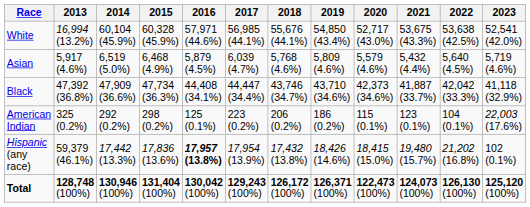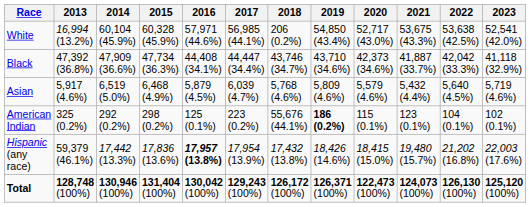 <table class="wikitable sortable" style="font-size:90%">
 <tr>
 <th><a href='#'>Race</a></th>
 <th>2013</th>
 <th>2014</th>
 <th>2015</th>
 <th>2016</th>
 <th>2017</th>
 <th>2018</th>
 <th>2019</th>
 <th>2020</th>
 <th>2021</th>
 <th>2022</th>
 <th>2023</th>
 </tr>
 <tr>
 <td><a href='#'>White</a></td>
 <td><em>16,994</em> (13.2%)</td>
 <td>60,104 (45.9%)</td>
 <td>60,328 (45.9%)</td>
 <td>57,971 (44.6%)</td>
 <td>56,985 (44.1%)</td>
-<td>55,676 (44.1%)</td>
+<td>206 (0.2%)</td>
 <td>54,850 (43.4%)</td>
 <td>52,717 (43.0%)</td>
 <td>53,675 (43.3%)</td>
 <td>53,638 (42.5%)</td>
 <td>52,541 (42.0%)</td>
+</tr>
+<tr>
+<td><a href='#'>Black</a></td>
+<td>47,392 (36.8%)</td>
+<td>47,909 (36.6%)</td>
+<td>47,734 (36.3%)</td>
+<td>44,408 (34.1%)</td>
+<td>44,447 (34.4%)</td>
+<td>43,746 (34.7%)</td>
+<td>43,710 (34.6%)</td>
+<td>42,373 (34.6%)</td>
+<td>41,887 (33.7%)</td>
+<td>42,042 (33.3%)</td>
+<td>41,118 (32.9%)</td>
 </tr>
 <tr>
 <td><a href='#'>Asian</a></td>
 <td>5,917 (4.6%)</td>
 <td>6,519 (5.0%)</td>
 <td>6,468 (4.9%)</td>
 <td>5,879 (4.5%)</td>
 <td>6,039 (4.7%)</td>
 <td>5,768 (4.6%)</td>
 <td>5,809 (4.6%)</td>
 <td>5,579 (4.6%)</td>
 <td>5,432 (4.4%)</td>
 <td>5,640 (4.5%)</td>
 <td>5,719 (4.6%)</td>
 </tr>
 <tr>
-<td><a href='#'>Black</a></td>
-<td>47,392 (36.8%)</td>
-<td>47,909 (36.6%)</td>
-<td>47,734 (36.3%)</td>
-<td>44,408 (34.1%)</td>
-<td>44,447 (34.4%)</td>
-<td>43,746 (34.7%)</td>
-<td>43,710 (34.6%)</td>
-<td>42,373 (34.6%)</td>
-<td>41,887 (33.7%)</td>
-<td>42,042 (33.3%)</td>
-<td>41,118 (32.9%)</td>
-</tr>
-<tr>
 <td><a href='#'>American Indian</a></td>
 <td>325 (0.2%)</td>
 <td>292 (0.2%)</td>
 <td>298 (0.2%)</td>
 <td>125 (0.1%)</td>
 <td>223 (0.2%)</td>
-<td>206 (0.2%)</td>
-<td>186 (0.2%)</td>
+<td>55,676 (44.1%)</td>
+<td><strong>186 (0.2%)</strong></td>
 <td>115 (0.1%)</td>
 <td>123 (0.1%)</td>
 <td>104 (0.1%)</td>
-<td><em>22,003</em> (17.6%)</td>
+<td>102 (0.1%)</td>
 </tr>
 <tr>
 <td><em><a href='#'>Hispanic</a></em> (any race)</td>
 <td>59,379 (46.1%)</td>
 <td><em>17,442</em> (13.3%)</td>
 <td><em>17,836</em> (13.6%)</td>
 <td><strong><em>17,957</em> (13.8%)</strong></td>
 <td><em>17,954</em> (13.9%)</td>
 <td><em>17,432</em> (13.8%)</td>
 <td><em>18,426</em> (14.6%)</td>
 <td><em>18,415</em> (15.0%)</td>
 <td><em>19,480</em> (15.7%)</td>
 <td><em>21,202</em> (16.8%)</td>
-<td>102 (0.1%)</td>
+<td><em>22,003</em> (17.6%)</td>
 </tr>
 <tr>
 <td><strong>Total</strong></td>
 <td><strong>128,748</strong> (100%)</td>
 <td><strong>130,946</strong> (100%)</td>
 <td><strong>131,404</strong> (100%)</td>
 <td><strong>130,042</strong> (100%)</td>
 <td><strong>129,243</strong> (100%)</td>
 <td><strong>126,172</strong> (100%)</td>
 <td><strong>126,371</strong> (100%)</td>
 <td><strong>122,473</strong> (100%)</td>
 <td><strong>124,073</strong> (100%)</td>
 <td><strong>126,130</strong> (100%)</td>
 <td><strong>125,120</strong> (100%)</td>
 </tr>
 </table>
